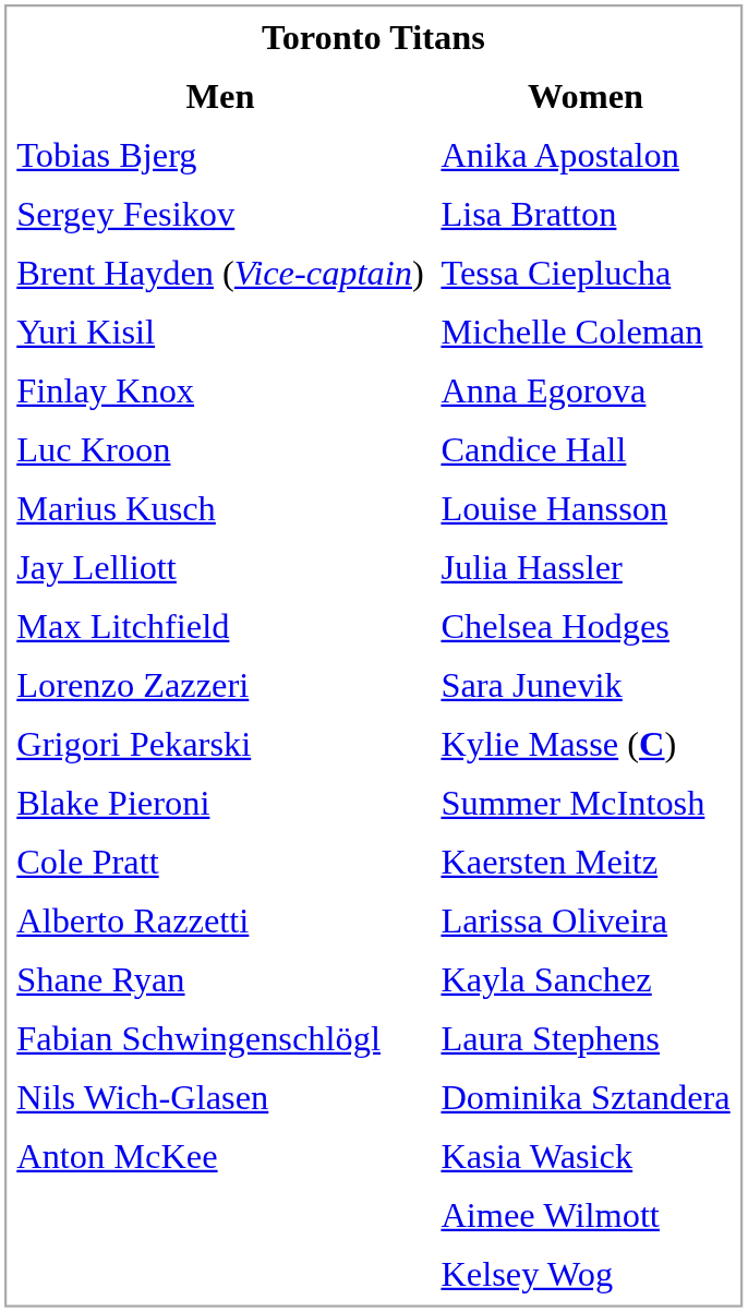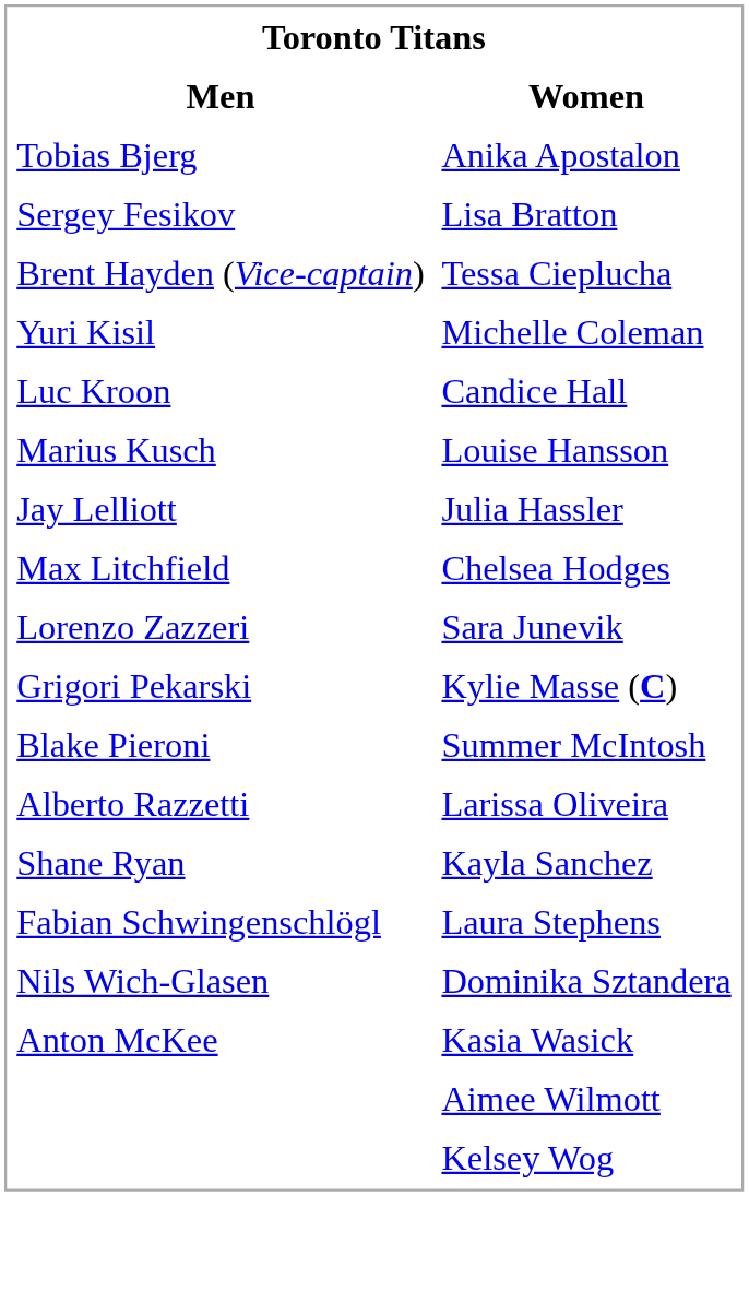 <table cellspacing="1" cellpadding="3" style="border:1px solid #AAAAAA;font-size:90%">
 <tr>
 <th colspan="2"> Toronto Titans</th>
 </tr>
 <tr>
 <th>Men</th>
 <th>Women</th>
 </tr>
 <tr>
 <td> <a href='#'>Tobias Bjerg</a></td>
 <td>  <a href='#'>Anika Apostalon</a></td>
 </tr>
 <tr>
 <td> <a href='#'>Sergey Fesikov</a></td>
 <td> <a href='#'>Lisa Bratton</a></td>
 </tr>
 <tr>
 <td> <a href='#'>Brent Hayden</a> (<em><a href='#'>Vice-captain</a></em>)</td>
 <td> <a href='#'>Tessa Cieplucha</a></td>
 </tr>
 <tr>
 <td> <a href='#'>Yuri Kisil</a></td>
 <td> <a href='#'>Michelle Coleman</a></td>
-</tr>
-<tr>
-<td> <a href='#'>Finlay Knox</a></td>
-<td> <a href='#'>Anna Egorova</a></td>
 </tr>
 <tr>
 <td> <a href='#'>Luc Kroon</a></td>
 <td> <a href='#'>Candice Hall</a></td>
 </tr>
 <tr>
 <td> <a href='#'>Marius Kusch</a></td>
 <td> <a href='#'>Louise Hansson</a></td>
 </tr>
 <tr>
 <td> <a href='#'>Jay Lelliott</a></td>
 <td> <a href='#'>Julia Hassler</a></td>
 </tr>
 <tr>
 <td> <a href='#'>Max Litchfield</a></td>
 <td> <a href='#'>Chelsea Hodges</a></td>
 </tr>
 <tr>
 <td> <a href='#'>Lorenzo Zazzeri</a></td>
 <td> <a href='#'>Sara Junevik</a></td>
 </tr>
 <tr>
 <td> <a href='#'>Grigori Pekarski</a></td>
 <td> <a href='#'>Kylie Masse</a> (<strong><a href='#'>C</a></strong>)</td>
 </tr>
 <tr>
 <td> <a href='#'>Blake Pieroni</a></td>
 <td> <a href='#'>Summer McIntosh</a></td>
 </tr>
 <tr>
-<td> <a href='#'>Cole Pratt</a></td>
-<td> <a href='#'>Kaersten Meitz</a></td>
-</tr>
-<tr>
 <td> <a href='#'>Alberto Razzetti</a></td>
 <td> <a href='#'>Larissa Oliveira</a></td>
 </tr>
 <tr>
 <td> <a href='#'>Shane Ryan</a></td>
 <td> <a href='#'>Kayla Sanchez</a></td>
 </tr>
 <tr>
 <td> <a href='#'>Fabian Schwingenschlögl</a></td>
 <td> <a href='#'>Laura Stephens</a></td>
 </tr>
 <tr>
 <td> <a href='#'>Nils Wich-Glasen</a></td>
 <td> <a href='#'>Dominika Sztandera</a></td>
 </tr>
 <tr>
 <td> <a href='#'>Anton McKee</a></td>
 <td> <a href='#'>Kasia Wasick</a></td>
 </tr>
 <tr>
 <td></td>
 <td> <a href='#'>Aimee Wilmott</a></td>
 </tr>
 <tr>
 <td></td>
 <td> <a href='#'>Kelsey Wog</a></td>
 </tr>
 </table>
